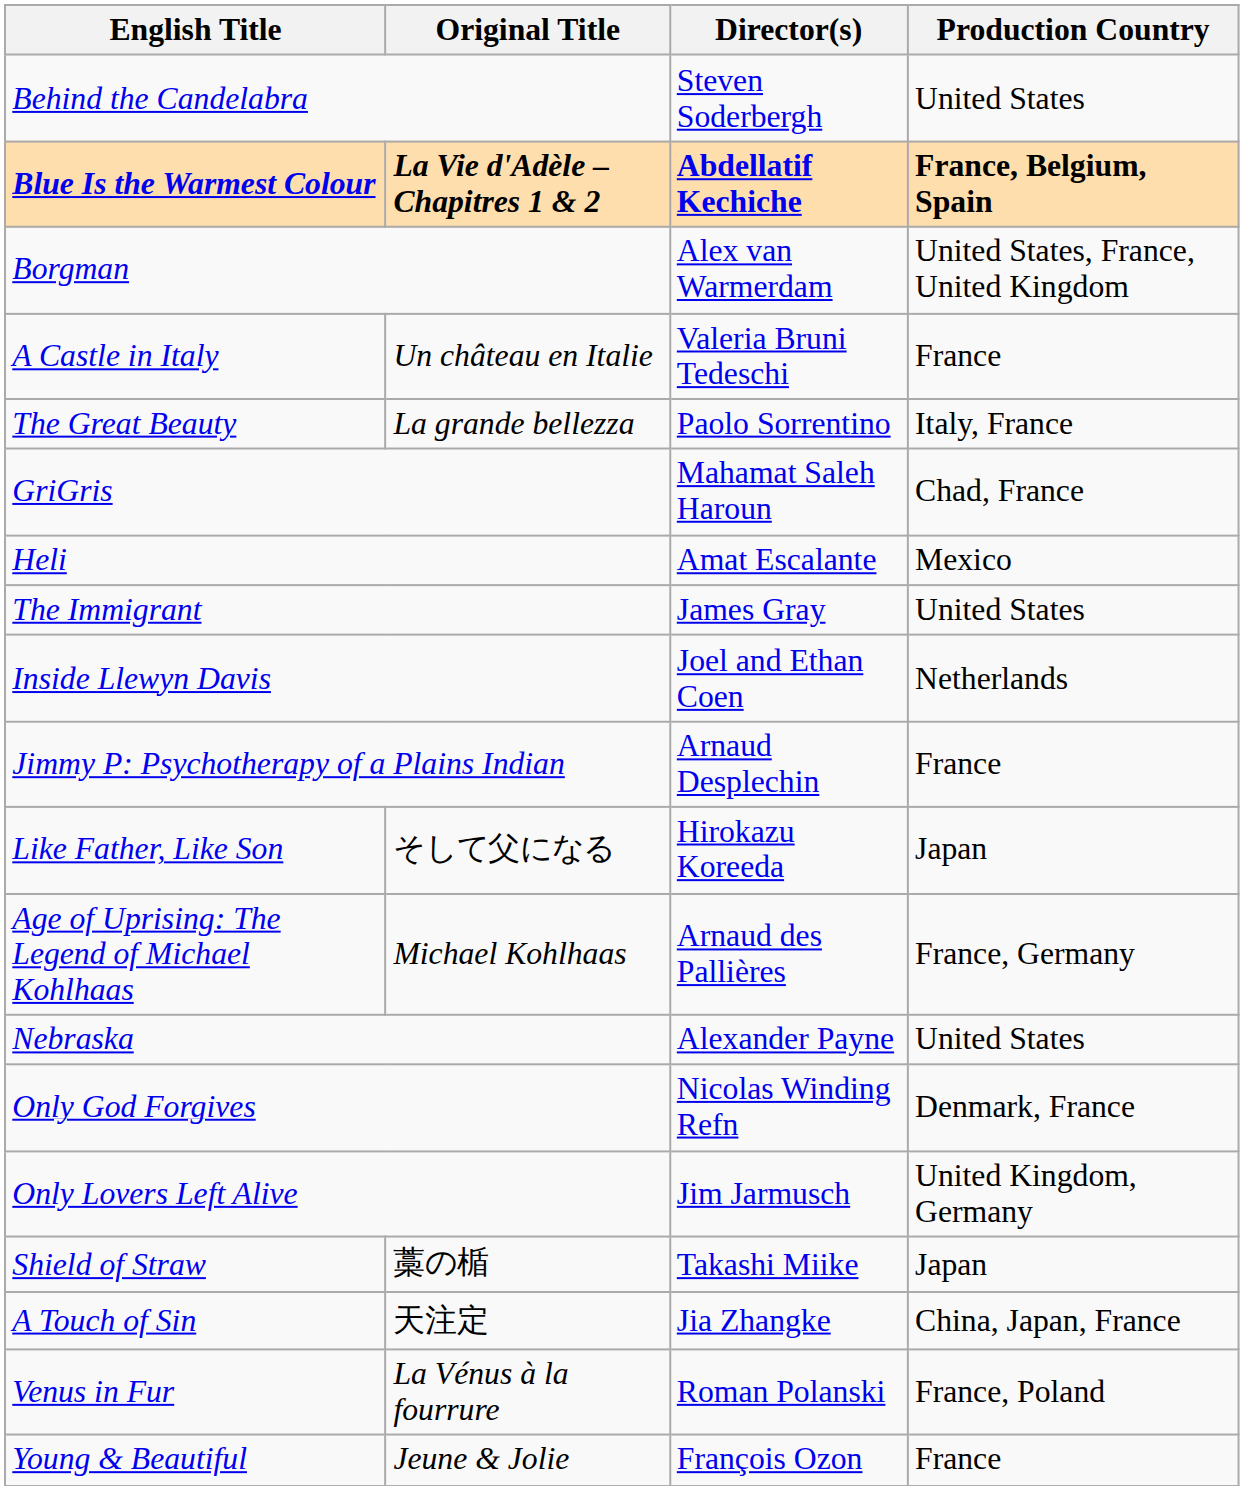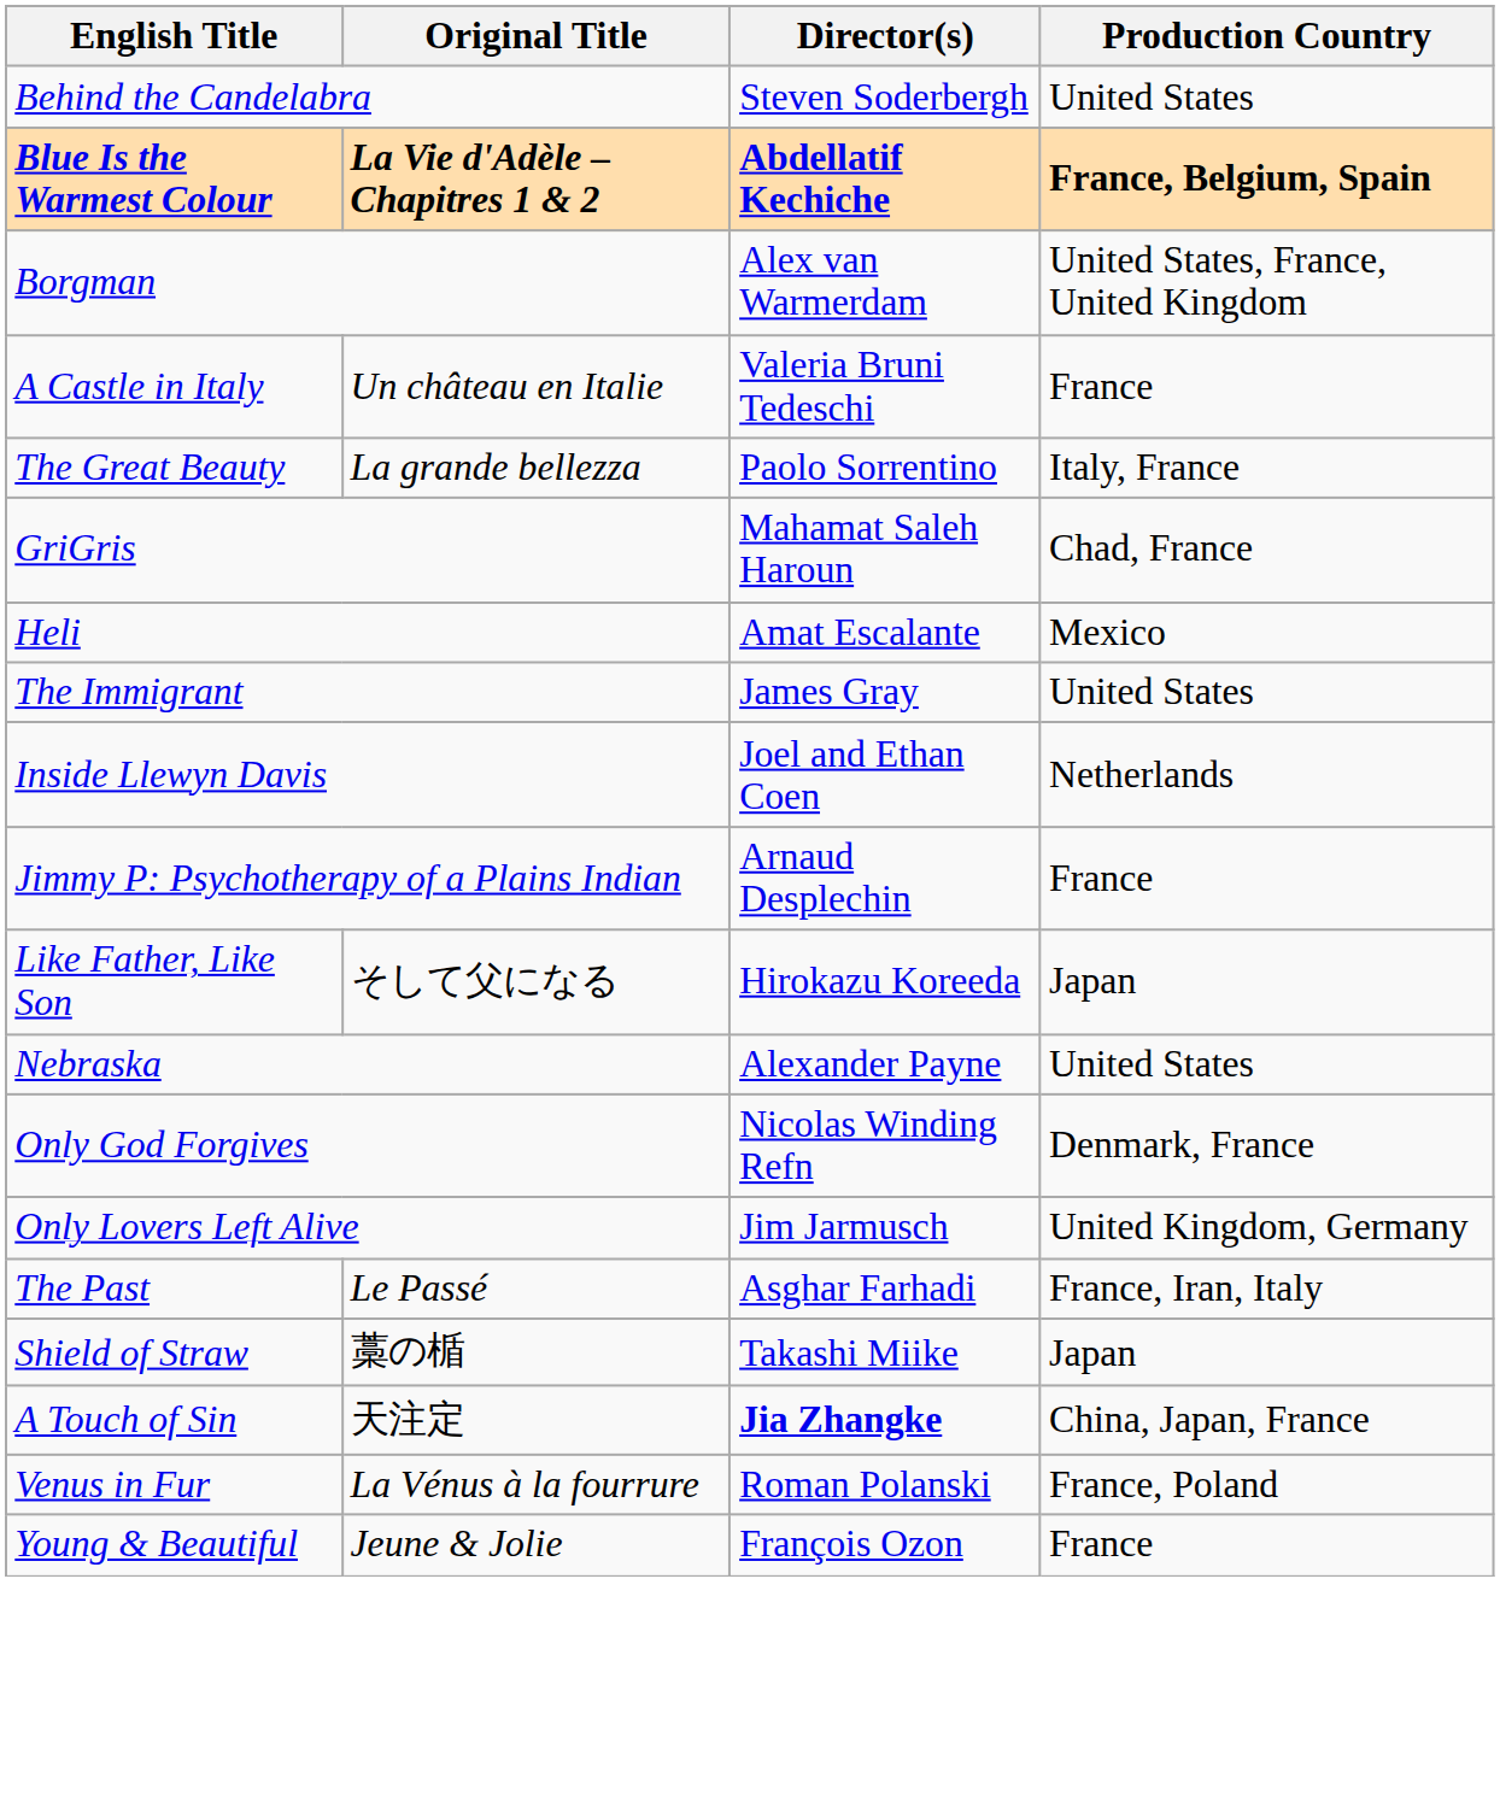 <table class="wikitable" width="100%" cellpadding="5">
 <tr>
 <th scope="col">English Title</th>
 <th scope="col">Original Title</th>
 <th scope="col">Director(s)</th>
 <th scope="col">Production Country</th>
 </tr>
 <tr>
 <td colspan=2><em><a href='#'>Behind the Candelabra</a></em></td>
 <td data-sort-value="Soderbergh"><a href='#'>Steven Soderbergh</a></td>
 <td>United States</td>
 </tr>
 <tr style="background:#FFDEAD;">
 <td><strong><em><a href='#'>Blue Is the Warmest Colour</a></em></strong></td>
 <td data-sort-value="Vie"><strong><em>La Vie d'Adèle – Chapitres 1 & 2</em></strong></td>
 <td data-sort-value="Kechiche"><strong><a href='#'>Abdellatif Kechiche</a></strong></td>
 <td><strong>France, Belgium, Spain</strong></td>
 </tr>
 <tr>
 <td colspan=2><em><a href='#'>Borgman</a></em></td>
 <td data-sort-value="Warmerdam"><a href='#'>Alex van Warmerdam</a></td>
 <td>United States, France, United Kingdom</td>
 </tr>
 <tr>
 <td data-sort-value="Castle"><em><a href='#'>A Castle in Italy</a></em></td>
 <td data-sort-value="Chateau"><em>Un château en Italie</em></td>
 <td data-sort-value="Tedeschi"><a href='#'>Valeria Bruni Tedeschi</a></td>
 <td>France</td>
 </tr>
 <tr>
 <td data-sort-value="Great"><em><a href='#'>The Great Beauty</a></em></td>
 <td data-sort-value="Grande"><em>La grande bellezza</em></td>
 <td data-sort-value="Sorrentino"><a href='#'>Paolo Sorrentino</a></td>
 <td>Italy, France</td>
 </tr>
 <tr>
 <td colspan=2><em><a href='#'>GriGris</a></em></td>
 <td data-sort-value="Haroun"><a href='#'>Mahamat Saleh Haroun</a></td>
 <td>Chad, France</td>
 </tr>
 <tr>
 <td colspan=2><em><a href='#'>Heli</a></em></td>
 <td data-sort-value="Escalante"><a href='#'>Amat Escalante</a></td>
 <td>Mexico</td>
 </tr>
 <tr>
 <td colspan=2 data-sort-value="Immigrant"><em><a href='#'>The Immigrant</a></em></td>
 <td data-sort-value="Gray"><a href='#'>James Gray</a></td>
 <td>United States</td>
 </tr>
 <tr>
 <td colspan=2><em><a href='#'>Inside Llewyn Davis</a></em></td>
 <td data-sort-value="Coen"><a href='#'>Joel and Ethan Coen</a></td>
 <td>Netherlands</td>
 </tr>
 <tr>
 <td colspan=2><em><a href='#'>Jimmy P: Psychotherapy of a Plains Indian</a></em></td>
 <td data-sort-value="Desplechin"><a href='#'>Arnaud Desplechin</a></td>
 <td>France</td>
 </tr>
 <tr>
 <td><em><a href='#'>Like Father, Like Son</a></em></td>
 <td>そして父になる</td>
 <td data-sort-value="Koreeda"><a href='#'>Hirokazu Koreeda</a></td>
 <td>Japan</td>
 </tr>
 <tr>
-<td><em><a href='#'>Age of Uprising: The Legend of Michael Kohlhaas</a></em></td>
-<td><em>Michael Kohlhaas</em></td>
-<td data-sort-value="Pallières"><a href='#'>Arnaud des Pallières</a></td>
-<td>France, Germany</td>
-</tr>
-<tr>
 <td colspan=2><em><a href='#'>Nebraska</a></em></td>
 <td data-sort-value="Payne"><a href='#'>Alexander Payne</a></td>
 <td>United States</td>
 </tr>
 <tr>
 <td colspan=2><em><a href='#'>Only God Forgives</a></em></td>
 <td data-sort-value="Refn"><a href='#'>Nicolas Winding Refn</a></td>
 <td>Denmark, France</td>
 </tr>
 <tr>
 <td colspan=2><em><a href='#'>Only Lovers Left Alive</a></em></td>
 <td data-sort-value="Jarmusch"><a href='#'>Jim Jarmusch</a></td>
 <td>United Kingdom, Germany</td>
 </tr>
 <tr>
+<td data-sort-value="Past"><em><a href='#'>The Past</a></em></td>
+<td data-sort-value="Passé"><em>Le Passé</em></td>
+<td data-sort-value="Farhadi"><a href='#'>Asghar Farhadi</a></td>
+<td>France, Iran, Italy</td>
+</tr>
+<tr>
 <td><em><a href='#'>Shield of Straw</a></em></td>
 <td>藁の楯</td>
 <td data-sort-value="Miike"><a href='#'>Takashi Miike</a></td>
 <td>Japan</td>
 </tr>
 <tr>
 <td data-sort-value="Touch"><em><a href='#'>A Touch of Sin</a></em></td>
 <td>天注定</td>
-<td data-sort-value="Zhangke"><a href='#'>Jia Zhangke</a></td>
+<td data-sort-value="Zhangke"><strong><a href='#'>Jia Zhangke</a></strong></td>
 <td>China, Japan, France</td>
 </tr>
 <tr>
 <td><em><a href='#'>Venus in Fur</a></em></td>
 <td data-sort-value="Venus"><em>La Vénus à la fourrure</em></td>
 <td data-sort-value="Polanski"><a href='#'>Roman Polanski</a></td>
 <td>France, Poland</td>
 </tr>
 <tr>
 <td><em><a href='#'>Young & Beautiful</a></em></td>
 <td><em>Jeune & Jolie</em></td>
 <td data-sort-value="Ozon"><a href='#'>François Ozon</a></td>
 <td>France</td>
 </tr>
 </table>
